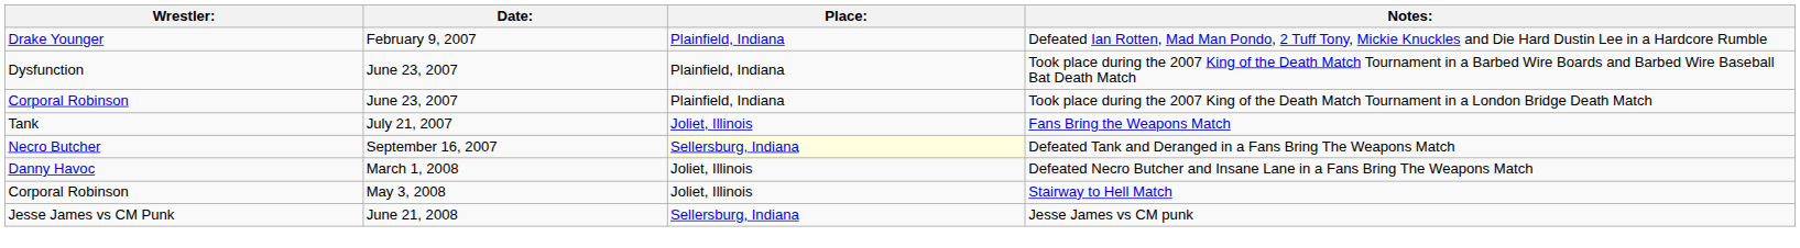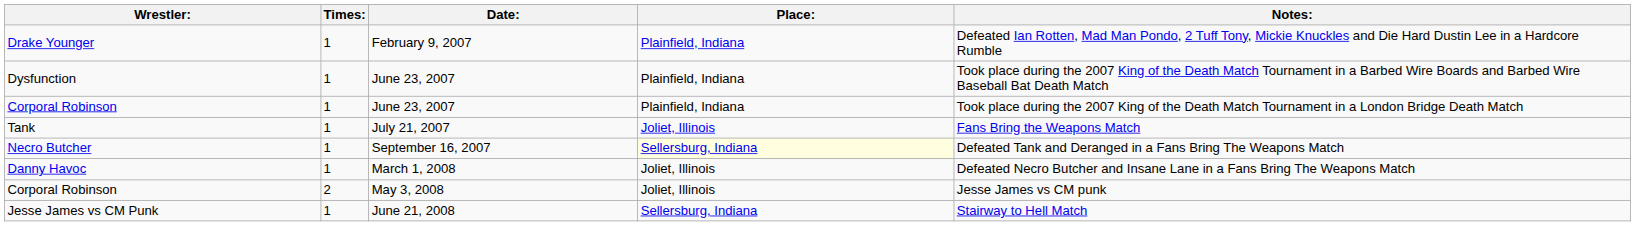 <table class="wikitable" width=100%>
 <tr>
 <th width=20%>Wrestler:</th>
+<th width=0%>Times:</th>
 <th width=17%>Date:</th>
 <th width=20%>Place:</th>
 <th width=43%>Notes:</th>
 </tr>
 <tr>
 <td><a href='#'>Drake Younger</a></td>
+<td>1</td>
 <td>February 9, 2007</td>
 <td><a href='#'>Plainfield, Indiana</a></td>
 <td>Defeated <a href='#'>Ian Rotten</a>, <a href='#'>Mad Man Pondo</a>, <a href='#'>2 Tuff Tony</a>, <a href='#'>Mickie Knuckles</a> and Die Hard Dustin Lee in a Hardcore Rumble</td>
 </tr>
 <tr>
 <td>Dysfunction</td>
+<td>1</td>
 <td>June 23, 2007</td>
 <td>Plainfield, Indiana</td>
 <td>Took place during the 2007 <a href='#'>King of the Death Match</a> Tournament in a Barbed Wire Boards and Barbed Wire Baseball Bat Death Match</td>
 </tr>
 <tr>
 <td><a href='#'>Corporal Robinson</a></td>
+<td>1</td>
 <td>June 23, 2007</td>
 <td>Plainfield, Indiana</td>
 <td>Took place during the 2007 King of the Death Match Tournament in a London Bridge Death Match</td>
 </tr>
 <tr>
 <td>Tank</td>
+<td>1</td>
 <td>July 21, 2007</td>
 <td><a href='#'>Joliet, Illinois</a></td>
 <td><a href='#'>Fans Bring the Weapons Match</a></td>
 </tr>
 <tr>
 <td><a href='#'>Necro Butcher</a></td>
+<td>1</td>
 <td>September 16, 2007</td>
 <td style="background: lightyellow;"><a href='#'>Sellersburg, Indiana</a></td>
 <td>Defeated Tank and Deranged in a Fans Bring The Weapons Match</td>
 </tr>
 <tr>
 <td><a href='#'>Danny Havoc</a></td>
+<td>1</td>
 <td>March 1, 2008</td>
 <td>Joliet, Illinois</td>
 <td>Defeated Necro Butcher and Insane Lane in a Fans Bring The Weapons Match</td>
 </tr>
 <tr>
 <td>Corporal Robinson</td>
+<td>2</td>
 <td>May 3, 2008</td>
 <td>Joliet, Illinois</td>
-<td><a href='#'>Stairway to Hell Match</a></td>
+<td>Jesse James vs CM punk</td>
 </tr>
 <tr>
 <td>Jesse James vs CM Punk</td>
+<td>1</td>
 <td>June 21, 2008</td>
 <td><a href='#'>Sellersburg, Indiana</a></td>
-<td>Jesse James vs CM punk</td>
+<td><a href='#'>Stairway to Hell Match</a></td>
 </tr>
 </table>
